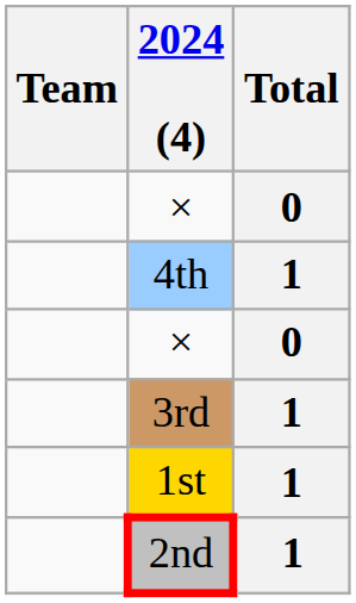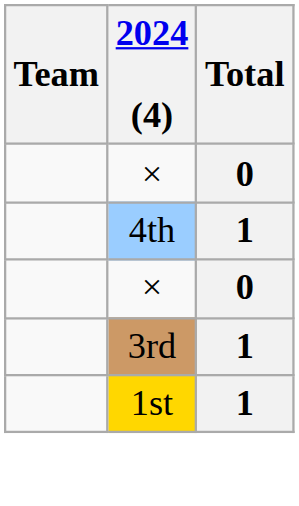 <table class="wikitable" style="text-align:center">
 <tr>
 <th>Team</th>
 <th><a href='#'>2024</a><br> <br> (4)</th>
 <th>Total</th>
 </tr>
 <tr>
 <td align=left></td>
 <td>×</td>
 <th>0</th>
 </tr>
 <tr>
 <td align=left></td>
 <td bgcolor=9acdff>4th</td>
 <th>1</th>
 </tr>
 <tr>
 <td align=left></td>
 <td>×</td>
 <th>0</th>
 </tr>
 <tr>
 <td align=left></td>
 <td bgcolor=cc9966>3rd</td>
 <th>1</th>
 </tr>
 <tr>
 <td align=left></td>
 <td bgcolor=Gold>1st</td>
 <th>1</th>
 </tr>
-<tr>
-<td align=left></td>
-<td style="border:3px solid red" bgcolor=Silver>2nd</td>
-<th>1</th>
-</tr>
 </table>
